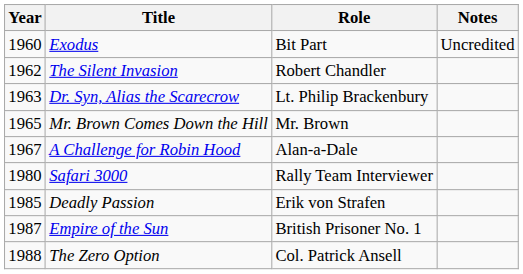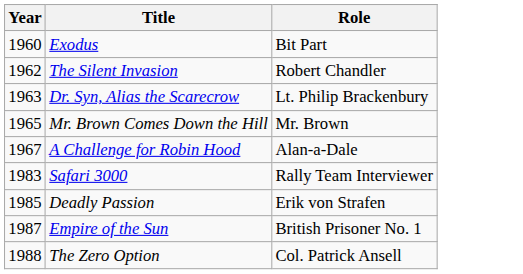 <table class="wikitable">
 <tr>
 <th>Year</th>
 <th>Title</th>
 <th>Role</th>
-<th>Notes</th>
 </tr>
 <tr>
 <td>1960</td>
 <td><em><a href='#'>Exodus</a></em></td>
 <td>Bit Part</td>
-<td>Uncredited</td>
 </tr>
 <tr>
 <td>1962</td>
 <td><em><a href='#'>The Silent Invasion</a></em></td>
 <td>Robert Chandler</td>
-<td></td>
 </tr>
 <tr>
 <td>1963</td>
 <td><em><a href='#'>Dr. Syn, Alias the Scarecrow</a></em></td>
 <td>Lt. Philip Brackenbury</td>
-<td></td>
 </tr>
 <tr>
 <td>1965</td>
 <td><em>Mr. Brown Comes Down the Hill</em></td>
 <td>Mr. Brown</td>
-<td></td>
 </tr>
 <tr>
 <td>1967</td>
 <td><em><a href='#'>A Challenge for Robin Hood</a></em></td>
 <td>Alan-a-Dale</td>
-<td></td>
 </tr>
 <tr>
-<td>1980</td>
+<td>1983</td>
 <td><em><a href='#'>Safari 3000</a></em></td>
 <td>Rally Team Interviewer</td>
-<td></td>
 </tr>
 <tr>
 <td>1985</td>
 <td><em>Deadly Passion</em></td>
 <td>Erik von Strafen</td>
-<td></td>
 </tr>
 <tr>
 <td>1987</td>
 <td><em><a href='#'>Empire of the Sun</a></em></td>
 <td>British Prisoner No. 1</td>
-<td></td>
 </tr>
 <tr>
 <td>1988</td>
 <td><em>The Zero Option</em></td>
 <td>Col. Patrick Ansell</td>
-<td></td>
 </tr>
 </table>
